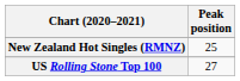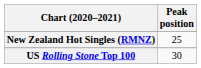 <table class="wikitable sortable plainrowheaders" style="text-align:center">
 <tr>
 <th>Chart (2020–2021)</th>
 <th>Peak<br>position</th>
 </tr>
 <tr>
 </tr>
 <tr>
 </tr>
 <tr>
 </tr>
 <tr>
 </tr>
 <tr>
 <th scope="row">New Zealand Hot Singles (<a href='#'>RMNZ</a>)</th>
 <td>25</td>
 </tr>
 <tr>
 </tr>
 <tr>
 </tr>
 <tr>
 </tr>
 <tr>
 </tr>
 <tr>
 </tr>
 <tr>
 </tr>
 <tr>
 <th scope="row">US <a href='#'><em>Rolling Stone</em> Top 100</a></th>
-<td>27</td>
+<td>30</td>
 </tr>
 </table>
